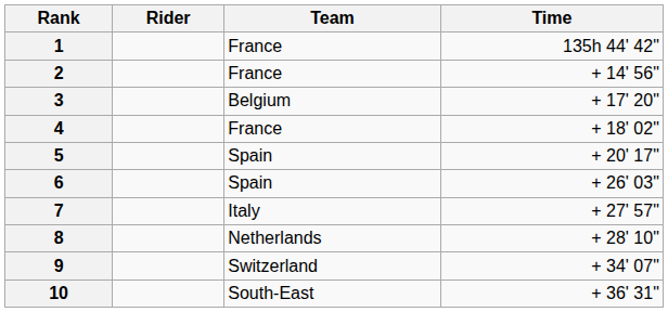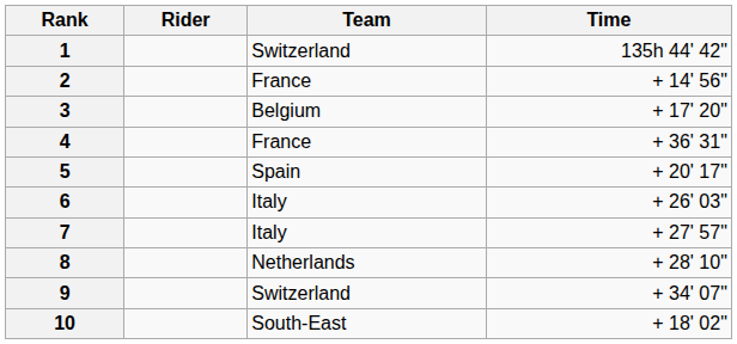 <table class="wikitable" style="width:38em; margin-bottom:0;">
 <tr>
 <th scope="col">Rank</th>
 <th scope="col">Rider</th>
 <th scope="col">Team</th>
 <th scope="col">Time</th>
 </tr>
 <tr>
 <th scope="row">1</th>
 <td></td>
-<td>France</td>
+<td>Switzerland</td>
 <td style="text-align:right;">135h 44' 42"</td>
 </tr>
 <tr>
 <th scope="row">2</th>
 <td></td>
 <td>France</td>
 <td style="text-align:right;">+ 14' 56"</td>
 </tr>
 <tr>
 <th scope="row">3</th>
 <td></td>
 <td>Belgium</td>
 <td style="text-align:right;">+ 17' 20"</td>
 </tr>
 <tr>
 <th scope="row">4</th>
 <td></td>
 <td>France</td>
-<td style="text-align:right;">+ 18' 02"</td>
+<td style="text-align:right;">+ 36' 31"</td>
 </tr>
 <tr>
 <th scope="row">5</th>
 <td></td>
 <td>Spain</td>
 <td style="text-align:right;">+ 20' 17"</td>
 </tr>
 <tr>
 <th scope="row">6</th>
 <td></td>
-<td>Spain</td>
+<td>Italy</td>
 <td style="text-align:right;">+ 26' 03"</td>
 </tr>
 <tr>
 <th scope="row">7</th>
 <td></td>
 <td>Italy</td>
 <td style="text-align:right;">+ 27' 57"</td>
 </tr>
 <tr>
 <th scope="row">8</th>
 <td></td>
 <td>Netherlands</td>
 <td style="text-align:right;">+ 28' 10"</td>
 </tr>
 <tr>
 <th scope="row">9</th>
 <td></td>
 <td>Switzerland</td>
 <td style="text-align:right;">+ 34' 07"</td>
 </tr>
 <tr>
 <th scope="row">10</th>
 <td></td>
 <td>South-East</td>
-<td style="text-align:right;">+ 36' 31"</td>
+<td style="text-align:right;">+ 18' 02"</td>
 </tr>
 </table>
